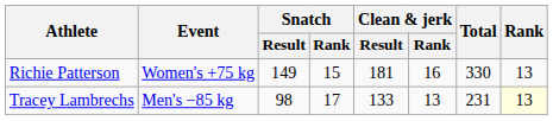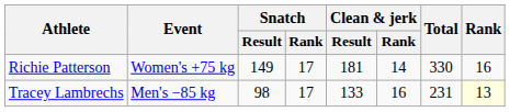 <table class="wikitable" style="font-size:90%">
 <tr>
 <th rowspan="2">Athlete</th>
 <th rowspan="2">Event</th>
 <th colspan="2">Snatch</th>
 <th colspan="2">Clean & jerk</th>
 <th rowspan="2">Total</th>
 <th rowspan="2">Rank</th>
 </tr>
 <tr style="font-size:95%">
 <th>Result</th>
 <th>Rank</th>
 <th>Result</th>
 <th>Rank</th>
 </tr>
 <tr align=center>
 <td align=left><a href='#'>Richie Patterson</a></td>
 <td align=left><a href='#'>Women's +75 kg</a></td>
 <td>149</td>
-<td>15</td>
+<td>17</td>
 <td>181</td>
+<td>14</td>
+<td>330</td>
 <td>16</td>
-<td>330</td>
-<td>13</td>
 </tr>
 <tr align=center>
 <td align=left><a href='#'>Tracey Lambrechs</a></td>
 <td align=left><a href='#'>Men's −85 kg</a></td>
 <td>98</td>
 <td>17</td>
 <td>133</td>
-<td>13</td>
+<td>16</td>
 <td>231</td>
 <td style="background: lightyellow;">13</td>
 </tr>
 </table>
